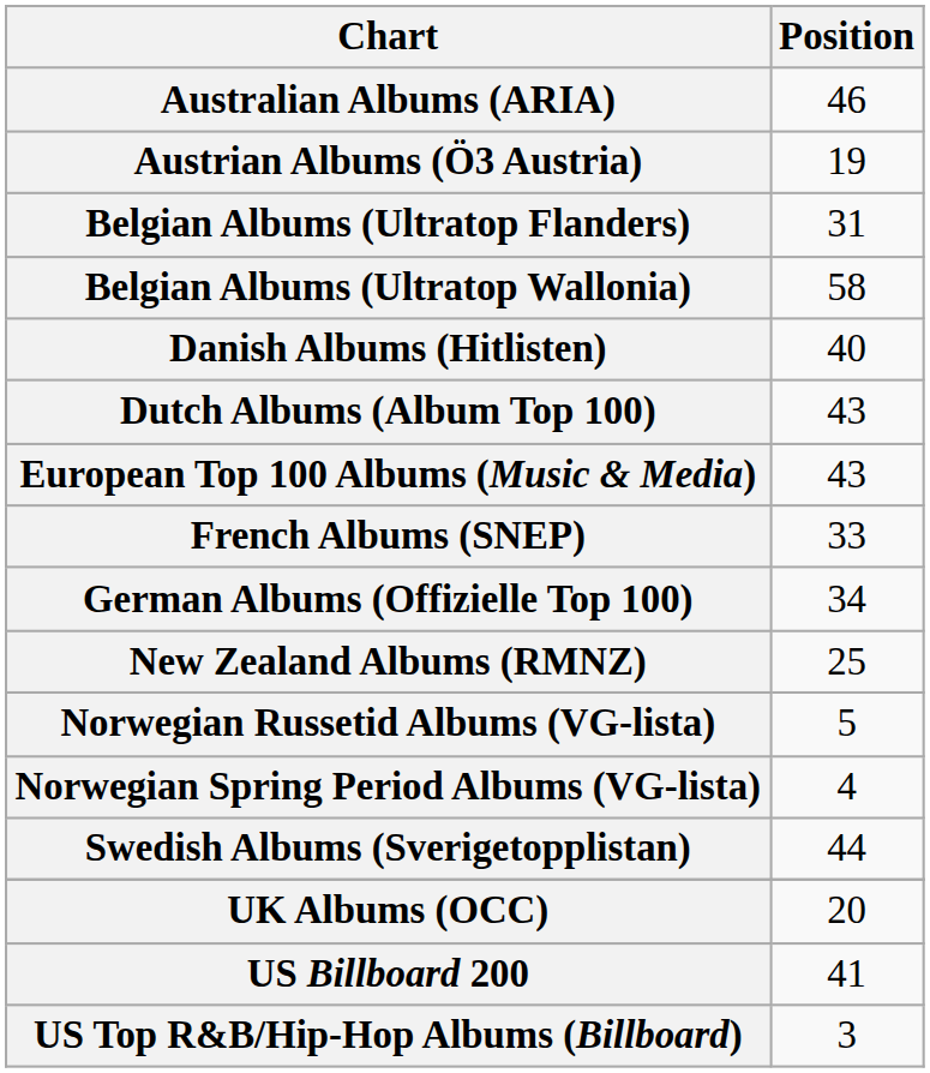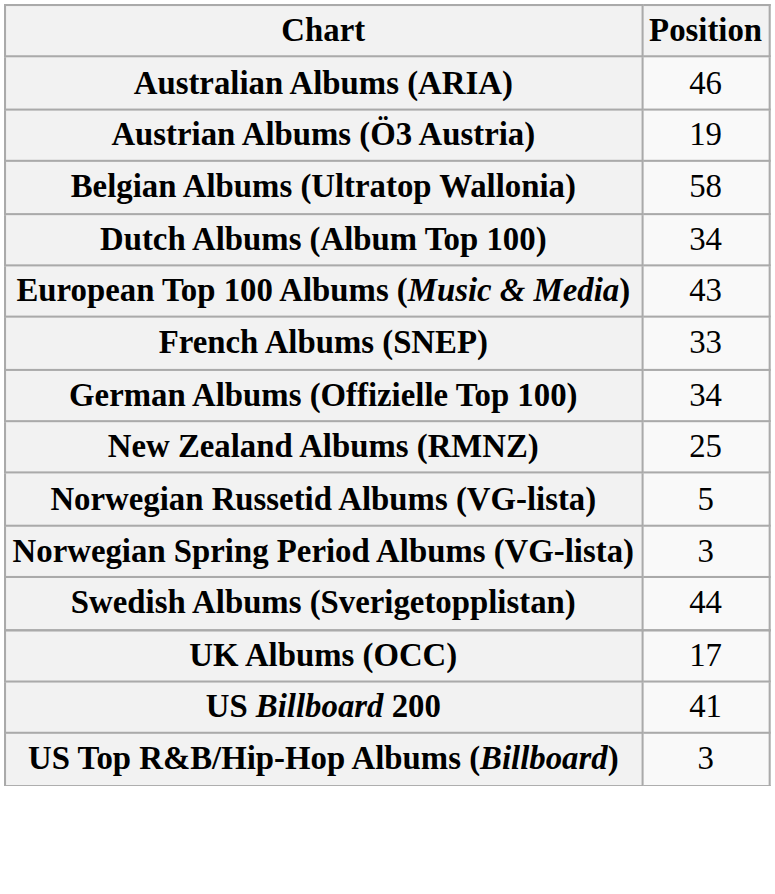 <table class="wikitable sortable plainrowheaders" style="text-align:center">
 <tr>
 <th scope="col">Chart</th>
 <th scope="col">Position</th>
 </tr>
 <tr>
 <th scope="row">Australian Albums (ARIA)</th>
 <td>46</td>
 </tr>
 <tr>
 <th scope="row">Austrian Albums (Ö3 Austria)</th>
 <td>19</td>
 </tr>
 <tr>
-<th scope="row">Belgian Albums (Ultratop Flanders)</th>
-<td>31</td>
-</tr>
-<tr>
 <th scope="row">Belgian Albums (Ultratop Wallonia)</th>
 <td>58</td>
 </tr>
 <tr>
-<th scope="row">Danish Albums (Hitlisten)</th>
-<td>40</td>
-</tr>
-<tr>
 <th scope="row">Dutch Albums (Album Top 100)</th>
-<td>43</td>
+<td>34</td>
 </tr>
 <tr>
 <th scope="row">European Top 100 Albums (<em>Music & Media</em>)</th>
 <td>43</td>
 </tr>
 <tr>
 <th scope="row">French Albums (SNEP)</th>
 <td>33</td>
 </tr>
 <tr>
 <th scope="row">German Albums (Offizielle Top 100)</th>
 <td>34</td>
 </tr>
 <tr>
 <th scope="row">New Zealand Albums (RMNZ)</th>
 <td>25</td>
 </tr>
 <tr>
 <th scope="row">Norwegian Russetid Albums (VG-lista)</th>
 <td>5</td>
 </tr>
 <tr>
 <th scope="row">Norwegian Spring Period Albums (VG-lista)</th>
-<td>4</td>
+<td>3</td>
 </tr>
 <tr>
 <th scope="row">Swedish Albums (Sverigetopplistan)</th>
 <td>44</td>
 </tr>
 <tr>
 </tr>
 <tr>
 <th scope="row">UK Albums (OCC)</th>
-<td>20</td>
+<td>17</td>
 </tr>
 <tr>
 <th scope="row">US <em>Billboard</em> 200</th>
 <td>41</td>
 </tr>
 <tr>
 <th scope="row">US Top R&B/Hip-Hop Albums (<em>Billboard</em>)</th>
 <td>3</td>
 </tr>
 </table>
